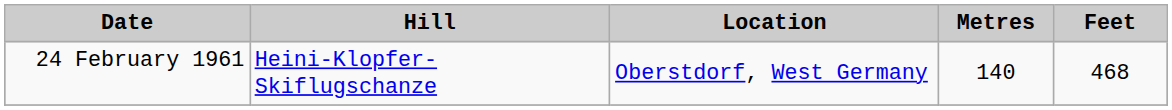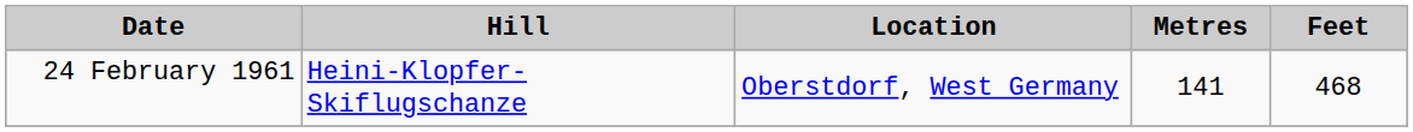 <table class="wikitable sortable" style="text-align:left; line-height:16px; width:44%;">
 <tr>
 <th style="background-color: #ccc;" width="110">Date</th>
 <th style="background-color: #ccc;" width="165">Hill</th>
 <th style="background-color: #ccc;" width="150">Location</th>
 <th style="background-color: #ccc;" width="48">Metres</th>
 <th style="background-color: #ccc;" width="48">Feet</th>
 </tr>
 <tr>
 <td align=right>24 February 1961  </td>
 <td><a href='#'>Heini-Klopfer-Skiflugschanze</a></td>
 <td><a href='#'>Oberstdorf</a>, <a href='#'>West Germany</a></td>
-<td align=center>140</td>
+<td align=center>141</td>
 <td align=center>468</td>
 </tr>
 </table>
